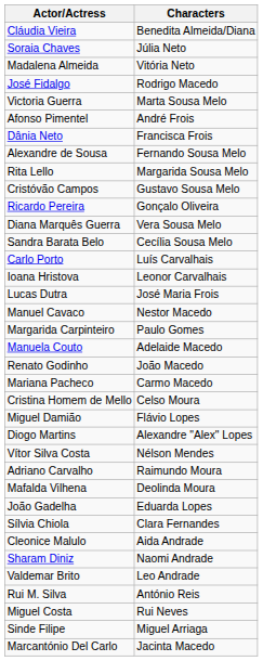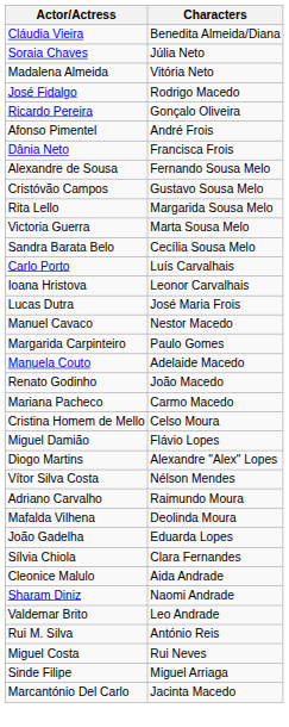 <table class="wikitable sortable">
 <tr>
 <th>Actor/Actress</th>
 <th>Characters</th>
 </tr>
 <tr>
 <td><a href='#'>Cláudia Vieira</a></td>
 <td>Benedita Almeida/Diana</td>
 </tr>
 <tr>
 <td><a href='#'>Soraia Chaves</a></td>
 <td>Júlia Neto</td>
 </tr>
 <tr>
 <td>Madalena Almeida</td>
 <td>Vitória Neto</td>
 </tr>
 <tr>
 <td><a href='#'>José Fidalgo</a></td>
 <td>Rodrigo Macedo</td>
 </tr>
 <tr>
-<td>Victoria Guerra</td>
-<td>Marta Sousa Melo</td>
+<td><a href='#'>Ricardo Pereira</a></td>
+<td>Gonçalo Oliveira</td>
 </tr>
 <tr>
 <td>Afonso Pimentel</td>
 <td>André Frois</td>
 </tr>
 <tr>
 <td><a href='#'>Dânia Neto</a></td>
 <td>Francisca Frois</td>
 </tr>
 <tr>
 <td>Alexandre de Sousa</td>
 <td>Fernando Sousa Melo</td>
 </tr>
 <tr>
+<td>Cristóvão Campos</td>
+<td>Gustavo Sousa Melo</td>
+</tr>
+<tr>
 <td>Rita Lello</td>
 <td>Margarida Sousa Melo</td>
 </tr>
 <tr>
-<td>Cristóvão Campos</td>
-<td>Gustavo Sousa Melo</td>
-</tr>
-<tr>
-<td><a href='#'>Ricardo Pereira</a></td>
-<td>Gonçalo Oliveira</td>
-</tr>
-<tr>
-<td>Diana Marquês Guerra</td>
-<td>Vera Sousa Melo</td>
+<td>Victoria Guerra</td>
+<td>Marta Sousa Melo</td>
 </tr>
 <tr>
 <td>Sandra Barata Belo</td>
 <td>Cecília Sousa Melo</td>
 </tr>
 <tr>
 <td><a href='#'>Carlo Porto</a></td>
 <td>Luís Carvalhais</td>
 </tr>
 <tr>
 <td>Ioana Hristova</td>
 <td>Leonor Carvalhais</td>
 </tr>
 <tr>
 <td>Lucas Dutra</td>
 <td>José Maria Frois</td>
 </tr>
 <tr>
 <td>Manuel Cavaco</td>
 <td>Nestor Macedo</td>
 </tr>
 <tr>
 <td>Margarida Carpinteiro</td>
 <td>Paulo Gomes</td>
 </tr>
 <tr>
 <td><a href='#'>Manuela Couto</a></td>
 <td>Adelaide Macedo</td>
 </tr>
 <tr>
 <td>Renato Godinho</td>
 <td>João Macedo</td>
 </tr>
 <tr>
 <td>Mariana Pacheco</td>
 <td>Carmo Macedo</td>
 </tr>
 <tr>
 <td>Cristina Homem de Mello</td>
 <td>Celso Moura</td>
 </tr>
 <tr>
 <td>Miguel Damião</td>
 <td>Flávio Lopes</td>
 </tr>
 <tr>
 <td>Diogo Martins</td>
 <td>Alexandre "Alex" Lopes</td>
 </tr>
 <tr>
 <td>Vítor Silva Costa</td>
 <td>Nélson Mendes</td>
 </tr>
 <tr>
 <td>Adriano Carvalho</td>
 <td>Raimundo Moura</td>
 </tr>
 <tr>
 <td>Mafalda Vilhena</td>
 <td>Deolinda Moura</td>
 </tr>
 <tr>
 <td>João Gadelha</td>
 <td>Eduarda Lopes</td>
 </tr>
 <tr>
 <td>Sílvia Chiola</td>
 <td>Clara Fernandes</td>
 </tr>
 <tr>
 <td>Cleonice Malulo</td>
 <td>Aida Andrade</td>
 </tr>
 <tr>
 <td><a href='#'>Sharam Diniz</a></td>
 <td>Naomi Andrade</td>
 </tr>
 <tr>
 <td>Valdemar Brito</td>
 <td>Leo Andrade</td>
 </tr>
 <tr>
 <td>Rui M. Silva</td>
 <td>António Reis</td>
 </tr>
 <tr>
 <td>Miguel Costa</td>
 <td>Rui Neves</td>
 </tr>
 <tr>
 <td>Sinde Filipe</td>
 <td>Miguel Arriaga</td>
 </tr>
 <tr>
 <td>Marcantónio Del Carlo</td>
 <td>Jacinta Macedo</td>
 </tr>
 </table>
